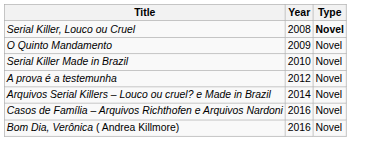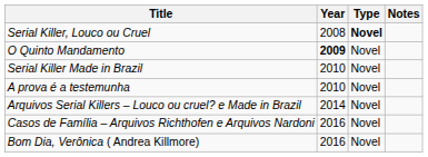 <table class="wikitable">
 <tr>
 <th>Title</th>
 <th>Year</th>
 <th>Type</th>
+<th>Notes</th>
 </tr>
 <tr>
 <td><em>Serial Killer, Louco ou Cruel</em></td>
 <td>2008</td>
 <td><strong>Novel</strong></td>
+<td></td>
 </tr>
 <tr>
 <td><em>O Quinto Mandamento</em></td>
-<td>2009</td>
+<td><strong>2009</strong></td>
 <td>Novel</td>
+<td></td>
 </tr>
 <tr>
 <td><em>Serial Killer Made in Brazil</em></td>
 <td>2010</td>
 <td>Novel</td>
+<td></td>
 </tr>
 <tr>
 <td><em>A prova é a testemunha</em></td>
-<td>2012</td>
+<td>2010</td>
 <td>Novel</td>
+<td></td>
 </tr>
 <tr>
 <td><em>Arquivos Serial Killers – Louco ou cruel? e Made in Brazil</em></td>
 <td>2014</td>
 <td>Novel</td>
+<td></td>
 </tr>
 <tr>
 <td><em>Casos de Família – Arquivos Richthofen e Arquivos Nardoni</em></td>
 <td>2016</td>
 <td>Novel</td>
+<td></td>
 </tr>
 <tr>
 <td><em>Bom Dia, Verônica</em> ( Andrea Killmore)</td>
 <td>2016</td>
 <td>Novel</td>
+<td></td>
 </tr>
 </table>
